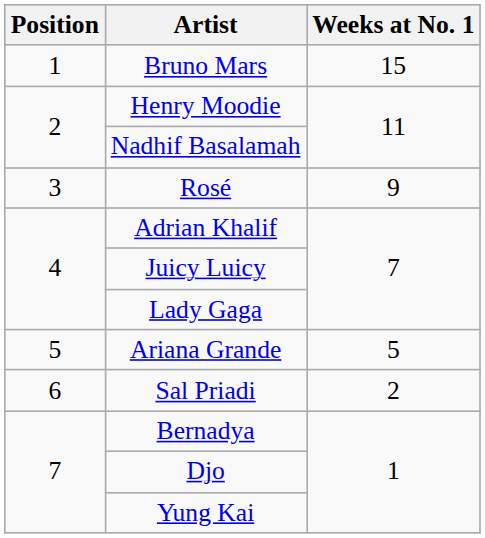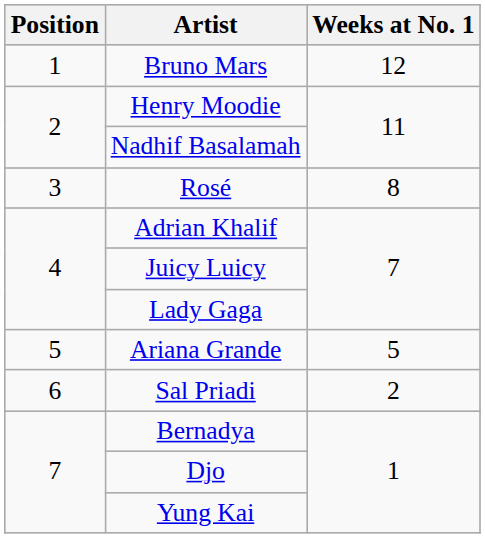 <table class="wikitable plainrowheaders" style="text-align:center;">
 <tr>
 <th scope="col">Position</th>
 <th scope="col">Artist</th>
 <th scope="col">Weeks at No. 1</th>
 </tr>
 <tr>
 <td>1</td>
 <td><a href='#'>Bruno Mars</a></td>
-<td>15</td>
+<td>12</td>
 </tr>
 <tr>
 <td rowspan="2">2</td>
 <td><a href='#'>Henry Moodie</a></td>
 <td rowspan="2">11</td>
 </tr>
 <tr>
 <td><a href='#'>Nadhif Basalamah</a></td>
 </tr>
 <tr>
 <td>3</td>
 <td><a href='#'>Rosé</a></td>
-<td>9</td>
+<td>8</td>
 </tr>
 <tr>
 <td rowspan="3">4</td>
 <td><a href='#'>Adrian Khalif</a></td>
 <td rowspan="3">7</td>
 </tr>
 <tr>
 <td><a href='#'>Juicy Luicy</a></td>
 </tr>
 <tr>
 <td><a href='#'>Lady Gaga</a></td>
 </tr>
 <tr>
 <td>5</td>
 <td><a href='#'>Ariana Grande</a></td>
 <td>5</td>
 </tr>
 <tr>
 <td>6</td>
 <td><a href='#'>Sal Priadi</a></td>
 <td>2</td>
 </tr>
 <tr>
 <td rowspan="3">7</td>
 <td><a href='#'>Bernadya</a></td>
 <td rowspan="3">1</td>
 </tr>
 <tr>
 <td><a href='#'>Djo</a></td>
 </tr>
 <tr>
 <td><a href='#'>Yung Kai</a></td>
 </tr>
 </table>
